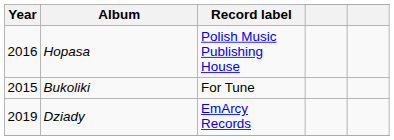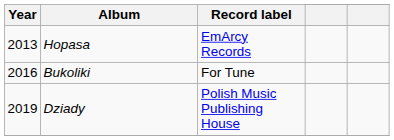 <table class="wikitable">
 <tr>
 <th align="center" rowspan="2" width="20">Year</th>
 <th align="center" rowspan="2" width="180">Album</th>
 <th align="center" rowspan="2" width="120">Record label</th>
 </tr>
 <tr>
 <th scope="col" style="width:3em;font-size:90%;"></th>
 <th scope="col" style="width:3em;font-size:90%;"></th>
 </tr>
 <tr>
-<td>2016</td>
+<td>2013</td>
 <td><em>Hopasa</em></td>
-<td><a href='#'>Polish Music Publishing House</a></td>
+<td><a href='#'>EmArcy Records</a></td>
 <td align="center"></td>
 <td align="center"></td>
 </tr>
 <tr>
-<td>2015</td>
+<td>2016</td>
 <td><em>Bukoliki</em></td>
 <td>For Tune</td>
 <td align="center"></td>
 <td align="center"></td>
 </tr>
 <tr>
 <td>2019</td>
 <td><em>Dziady</em></td>
-<td><a href='#'>EmArcy Records</a></td>
+<td><a href='#'>Polish Music Publishing House</a></td>
 <td align="center"></td>
 <td align="center"></td>
 </tr>
 <tr>
 </tr>
 </table>
